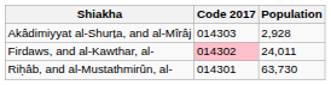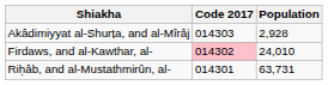 <table class="wikitable">
 <tr>
 <th colspan="1" rowspan="1">Shiakha</th>
 <th colspan="1" rowspan="1">Code 2017</th>
 <th colspan="1" rowspan="1">Population</th>
 </tr>
 <tr>
 <td>Akâdimiyyat al-Shurṭa, and al-Mîrâj</td>
 <td>014303</td>
 <td>2,928</td>
 </tr>
 <tr>
 <td>Firdaws, and al-Kawthar, al-</td>
 <td style="background: pink;">014302</td>
-<td>24,011</td>
+<td>24,010</td>
 </tr>
 <tr>
 <td>Riḥâb, and al-Mustathmirûn, al-</td>
 <td>014301</td>
-<td>63,730</td>
+<td>63,731</td>
 </tr>
 </table>
